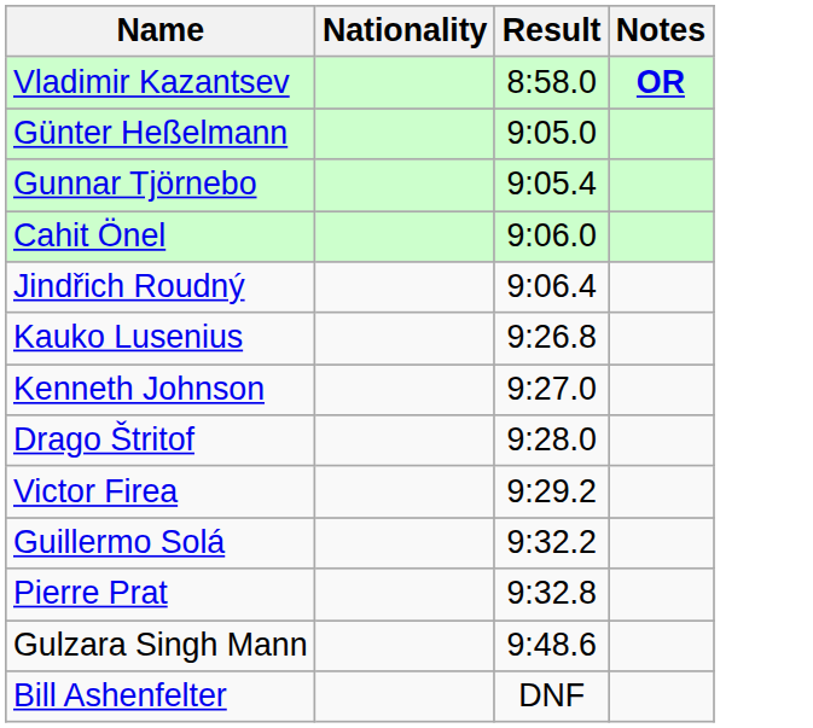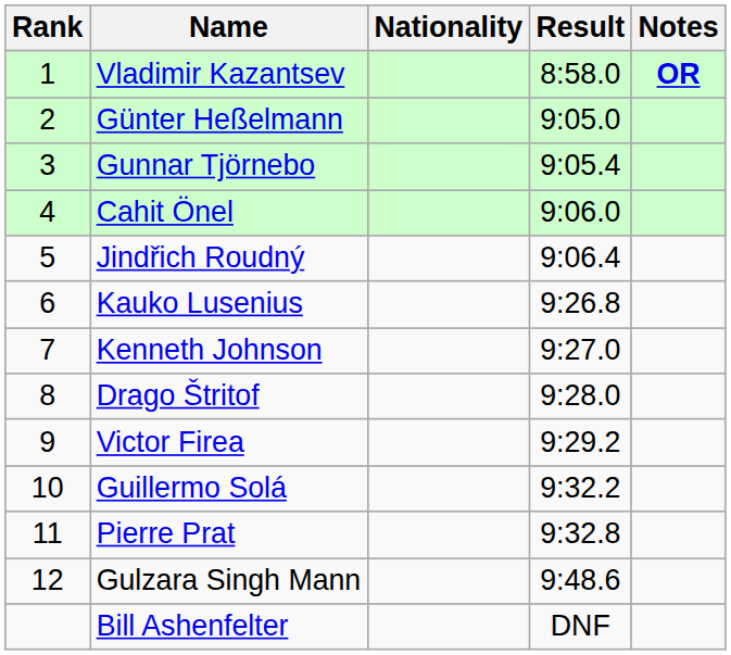 <table class="wikitable sortable" style="text-align:center">
 <tr>
+<th>Rank</th>
 <th>Name</th>
 <th>Nationality</th>
 <th>Result</th>
 <th>Notes</th>
 </tr>
 <tr bgcolor=ccffcc>
+<td>1</td>
 <td align="left"><a href='#'>Vladimir Kazantsev</a></td>
 <td align="left"></td>
 <td>8:58.0</td>
 <td><strong><a href='#'>OR</a></strong></td>
 </tr>
 <tr bgcolor=ccffcc>
+<td>2</td>
 <td align="left"><a href='#'>Günter Heßelmann</a></td>
 <td align="left"></td>
 <td>9:05.0</td>
 <td></td>
 </tr>
 <tr bgcolor=ccffcc>
+<td>3</td>
 <td align="left"><a href='#'>Gunnar Tjörnebo</a></td>
 <td align="left"></td>
 <td>9:05.4</td>
 <td></td>
 </tr>
 <tr bgcolor=ccffcc>
+<td>4</td>
 <td align="left"><a href='#'>Cahit Önel</a></td>
 <td align="left"></td>
 <td>9:06.0</td>
 <td></td>
 </tr>
 <tr>
+<td>5</td>
 <td align="left"><a href='#'>Jindřich Roudný</a></td>
 <td align="left"></td>
 <td>9:06.4</td>
 <td></td>
 </tr>
 <tr>
+<td>6</td>
 <td align="left"><a href='#'>Kauko Lusenius</a></td>
 <td align="left"></td>
 <td>9:26.8</td>
 <td></td>
 </tr>
 <tr>
+<td>7</td>
 <td align="left"><a href='#'>Kenneth Johnson</a></td>
 <td align="left"></td>
 <td>9:27.0</td>
 <td></td>
 </tr>
 <tr>
+<td>8</td>
 <td align="left"><a href='#'>Drago Štritof</a></td>
 <td align="left"></td>
 <td>9:28.0</td>
 <td></td>
 </tr>
 <tr>
+<td>9</td>
 <td align="left"><a href='#'>Victor Firea</a></td>
 <td align="left"></td>
 <td>9:29.2</td>
 <td></td>
 </tr>
 <tr>
+<td>10</td>
 <td align="left"><a href='#'>Guillermo Solá</a></td>
 <td align="left"></td>
 <td>9:32.2</td>
 <td></td>
 </tr>
 <tr>
+<td>11</td>
 <td align="left"><a href='#'>Pierre Prat</a></td>
 <td align="left"></td>
 <td>9:32.8</td>
 <td></td>
 </tr>
 <tr>
+<td>12</td>
 <td align="left">Gulzara Singh Mann</td>
 <td align="left"></td>
 <td>9:48.6</td>
 <td></td>
 </tr>
 <tr>
+<td></td>
 <td align="left"><a href='#'>Bill Ashenfelter</a></td>
 <td align="left"></td>
 <td>DNF</td>
 <td></td>
 </tr>
 </table>
